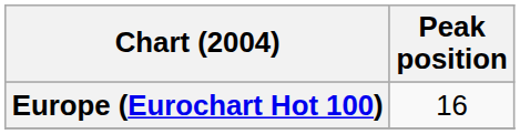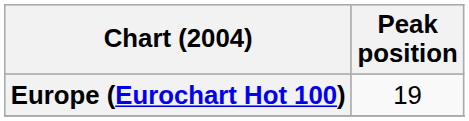 <table class="wikitable sortable plainrowheaders" style="text-align:center">
 <tr>
 <th scope="col">Chart (2004)</th>
 <th scope="col">Peak<br>position</th>
 </tr>
 <tr>
 <th scope="row">Europe (<a href='#'>Eurochart Hot 100</a>)</th>
-<td>16</td>
+<td>19</td>
 </tr>
 <tr>
 </tr>
 <tr>
 </tr>
 <tr>
 </tr>
 </table>
